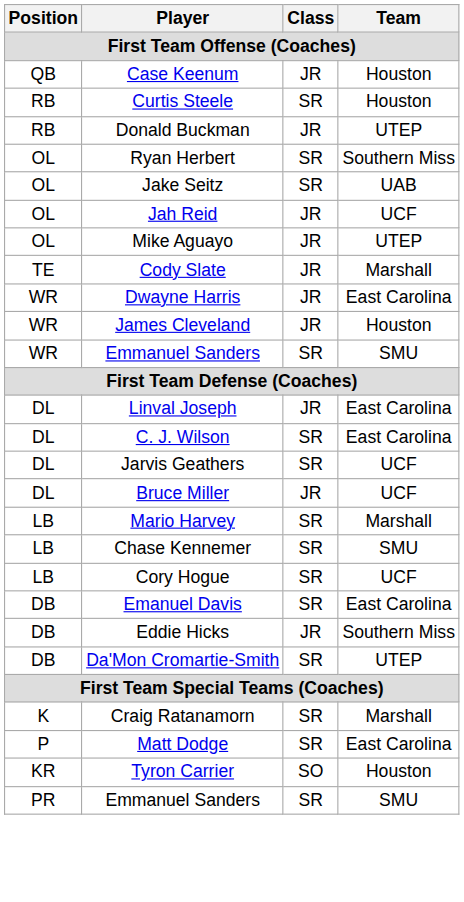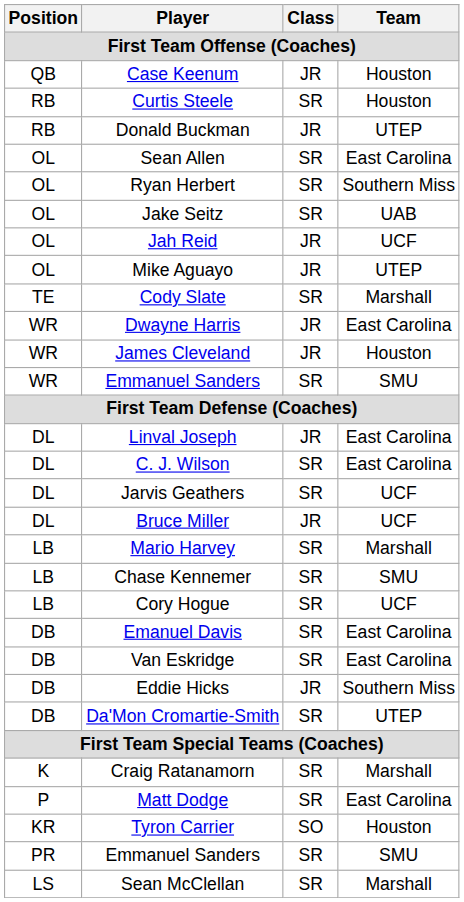 <table class="wikitable sortable">
 <tr>
 <th>Position</th>
 <th>Player</th>
 <th>Class</th>
 <th>Team</th>
 </tr>
 <tr>
 <td colspan="4" style="text-align:center; background:#ddd;"><strong>First Team Offense (Coaches)</strong></td>
 </tr>
 <tr style="text-align:center;">
 <td style="background:white">QB</td>
 <td style="background:white"><a href='#'>Case Keenum</a></td>
 <td style="background:white">JR</td>
 <td style="background:white">Houston</td>
 </tr>
 <tr style="text-align:center;">
 <td style="background:white">RB</td>
 <td style="background:white"><a href='#'>Curtis Steele</a></td>
 <td style="background:white">SR</td>
 <td style="background:white">Houston</td>
 </tr>
 <tr style="text-align:center;">
 <td style="background:white">RB</td>
 <td style="background:white">Donald Buckman</td>
 <td style="background:white">JR</td>
 <td style="background:white">UTEP</td>
 </tr>
 <tr style="text-align:center;">
 <td style="background:white">OL</td>
+<td style="background:white">Sean Allen</td>
+<td style="background:white">SR</td>
+<td style="background:white">East Carolina</td>
+</tr>
+<tr style="text-align:center;">
+<td style="background:white">OL</td>
 <td style="background:white">Ryan Herbert</td>
 <td style="background:white">SR</td>
 <td style="background:white">Southern Miss</td>
 </tr>
 <tr style="text-align:center;">
 <td style="background:white">OL</td>
 <td style="background:white">Jake Seitz</td>
 <td style="background:white">SR</td>
 <td style="background:white">UAB</td>
 </tr>
 <tr style="text-align:center;">
 <td style="background:white">OL</td>
 <td style="background:white"><a href='#'>Jah Reid</a></td>
 <td style="background:white">JR</td>
 <td style="background:white">UCF</td>
 </tr>
 <tr style="text-align:center;">
 <td style="background:white">OL</td>
 <td style="background:white">Mike Aguayo</td>
 <td style="background:white">JR</td>
 <td style="background:white">UTEP</td>
 </tr>
 <tr style="text-align:center;">
 <td style="background:white">TE</td>
 <td style="background:white"><a href='#'>Cody Slate</a></td>
-<td style="background:white">JR</td>
+<td style="background:white">SR</td>
 <td style="background:white">Marshall</td>
 </tr>
 <tr style="text-align:center;">
 <td style="background:white">WR</td>
 <td style="background:white"><a href='#'>Dwayne Harris</a></td>
 <td style="background:white">JR</td>
 <td style="background:white">East Carolina</td>
 </tr>
 <tr style="text-align:center;">
 <td style="background:white">WR</td>
 <td style="background:white"><a href='#'>James Cleveland</a></td>
 <td style="background:white">JR</td>
 <td style="background:white">Houston</td>
 </tr>
 <tr style="text-align:center;">
 <td style="background:white">WR</td>
 <td style="background:white"><a href='#'>Emmanuel Sanders</a></td>
 <td style="background:white">SR</td>
 <td style="background:white">SMU</td>
 </tr>
 <tr>
 <td colspan="4" style="text-align:center; background:#ddd;"><strong>First Team Defense (Coaches)</strong></td>
 </tr>
 <tr style="text-align:center;">
 <td style="background:white">DL</td>
 <td style="background:white"><a href='#'>Linval Joseph</a></td>
 <td style="background:white">JR</td>
 <td style="background:white">East Carolina</td>
 </tr>
 <tr style="text-align:center;">
 <td style="background:white">DL</td>
 <td style="background:white"><a href='#'>C. J. Wilson</a></td>
 <td style="background:white">SR</td>
 <td style="background:white">East Carolina</td>
 </tr>
 <tr style="text-align:center;">
 <td style="background:white">DL</td>
 <td style="background:white">Jarvis Geathers</td>
 <td style="background:white">SR</td>
 <td style="background:white">UCF</td>
 </tr>
 <tr style="text-align:center;">
 <td style="background:white">DL</td>
 <td style="background:white"><a href='#'>Bruce Miller</a></td>
 <td style="background:white">JR</td>
 <td style="background:white">UCF</td>
 </tr>
 <tr style="text-align:center;">
 <td style="background:white">LB</td>
 <td style="background:white"><a href='#'>Mario Harvey</a></td>
 <td style="background:white">SR</td>
 <td style="background:white">Marshall</td>
 </tr>
 <tr style="text-align:center;">
 <td style="background:white">LB</td>
 <td style="background:white">Chase Kennemer</td>
 <td style="background:white">SR</td>
 <td style="background:white">SMU</td>
 </tr>
 <tr style="text-align:center;">
 <td style="background:white">LB</td>
 <td style="background:white">Cory Hogue</td>
 <td style="background:white">SR</td>
 <td style="background:white">UCF</td>
 </tr>
 <tr style="text-align:center;">
 <td style="background:white">DB</td>
 <td style="background:white"><a href='#'>Emanuel Davis</a></td>
 <td style="background:white">SR</td>
 <td style="background:white">East Carolina</td>
 </tr>
 <tr style="text-align:center;">
 <td style="background:white">DB</td>
+<td style="background:white">Van Eskridge</td>
+<td style="background:white">SR</td>
+<td style="background:white">East Carolina</td>
+</tr>
+<tr style="text-align:center;">
+<td style="background:white">DB</td>
 <td style="background:white">Eddie Hicks</td>
 <td style="background:white">JR</td>
 <td style="background:white">Southern Miss</td>
 </tr>
 <tr style="text-align:center;">
 <td style="background:white">DB</td>
 <td style="background:white"><a href='#'>Da'Mon Cromartie-Smith</a></td>
 <td style="background:white">SR</td>
 <td style="background:white">UTEP</td>
 </tr>
 <tr>
 <td colspan="4" style="text-align:center; background:#ddd;"><strong>First Team Special Teams (Coaches)</strong></td>
 </tr>
 <tr style="text-align:center;">
 <td style="background:white">K</td>
 <td style="background:white">Craig Ratanamorn</td>
 <td style="background:white">SR</td>
 <td style="background:white">Marshall</td>
 </tr>
 <tr style="text-align:center;">
 <td style="background:white">P</td>
 <td style="background:white"><a href='#'>Matt Dodge</a></td>
 <td style="background:white">SR</td>
 <td style="background:white">East Carolina</td>
 </tr>
 <tr style="text-align:center;">
 <td style="background:white">KR</td>
 <td style="background:white"><a href='#'>Tyron Carrier</a></td>
 <td style="background:white">SO</td>
 <td style="background:white">Houston</td>
 </tr>
 <tr style="text-align:center;">
 <td style="background:white">PR</td>
 <td style="background:white">Emmanuel Sanders</td>
 <td style="background:white">SR</td>
 <td style="background:white">SMU</td>
 </tr>
+<tr style="text-align:center;">
+<td style="background:white">LS</td>
+<td style="background:white">Sean McClellan</td>
+<td style="background:white">SR</td>
+<td style="background:white">Marshall</td>
+</tr>
 </table>
